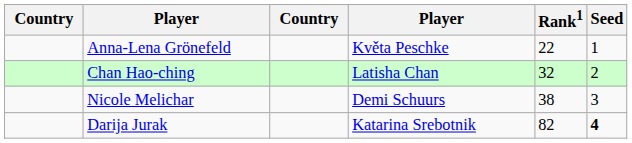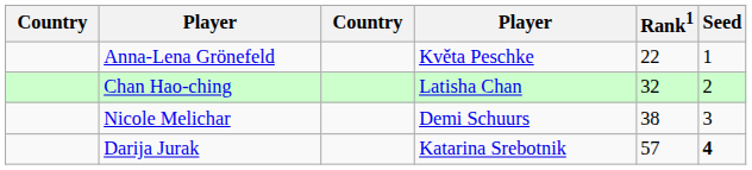 <table class="sortable wikitable">
 <tr>
 <th width="70">Country</th>
 <th width="175">Player</th>
 <th width="70">Country</th>
 <th width="175">Player</th>
 <th>Rank<sup>1</sup></th>
 <th>Seed</th>
 </tr>
 <tr>
 <td></td>
 <td><a href='#'>Anna-Lena Grönefeld</a></td>
 <td></td>
 <td><a href='#'>Květa Peschke</a></td>
 <td>22</td>
 <td>1</td>
 </tr>
 <tr style="background:#cfc;">
 <td></td>
 <td><a href='#'>Chan Hao-ching</a></td>
 <td></td>
 <td><a href='#'>Latisha Chan</a></td>
 <td>32</td>
 <td>2</td>
 </tr>
 <tr>
 <td></td>
 <td><a href='#'>Nicole Melichar</a></td>
 <td></td>
 <td><a href='#'>Demi Schuurs</a></td>
 <td>38</td>
 <td>3</td>
 </tr>
 <tr>
 <td></td>
 <td><a href='#'>Darija Jurak</a></td>
 <td></td>
 <td><a href='#'>Katarina Srebotnik</a></td>
-<td>82</td>
+<td>57</td>
 <td><strong>4</strong></td>
 </tr>
 </table>
